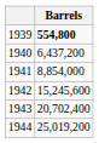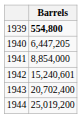 <table class="wikitable" style="float:right">
 <tr>
 <th></th>
 <th>Barrels</th>
 </tr>
 <tr>
 <td>1939</td>
 <td><strong>554,800</strong></td>
 </tr>
 <tr>
 <td>1940</td>
-<td>6,437,200</td>
+<td>6,447,205</td>
 </tr>
 <tr>
 <td>1941</td>
 <td>8,854,000</td>
 </tr>
 <tr>
 <td>1942</td>
-<td>15,245,600</td>
+<td>15,240,601</td>
 </tr>
 <tr>
 <td>1943</td>
 <td>20,702,400</td>
 </tr>
 <tr>
 <td>1944</td>
 <td>25,019,200</td>
 </tr>
 </table>
